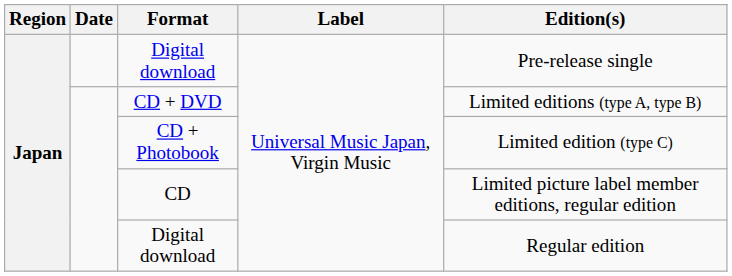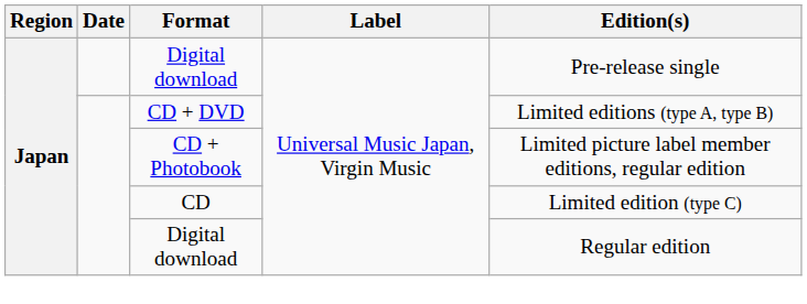 <table class="wikitable plainrowheaders sortable" style="text-align:center;">
 <tr>
 <th scope="col">Region</th>
 <th scope="col">Date</th>
 <th scope="col">Format</th>
 <th scope="col">Label</th>
 <th scope="col">Edition(s)</th>
 </tr>
 <tr>
 <th scope="row" rowspan="5">Japan</th>
 <td rowspan="1"></td>
 <td rowspan="1"><a href='#'>Digital download</a></td>
 <td rowspan="5"><a href='#'>Universal Music Japan</a>, Virgin Music</td>
 <td rowspan="1">Pre-release single</td>
 </tr>
 <tr>
 <td rowspan="4"></td>
 <td rowspan="1"><a href='#'>CD</a> + <a href='#'>DVD</a></td>
 <td rowspan="1">Limited editions <small>(type A, type B)</small></td>
 </tr>
 <tr>
 <td rowspan="1"><a href='#'>CD</a> + <a href='#'>Photobook</a></td>
-<td rowspan="1">Limited edition <small>(type C)</small></td>
+<td>Limited picture label member editions, regular edition</td>
 </tr>
 <tr>
 <td>CD</td>
-<td>Limited picture label member editions, regular edition</td>
+<td rowspan="1">Limited edition <small>(type C)</small></td>
 </tr>
 <tr>
 <td>Digital download</td>
 <td>Regular edition</td>
 </tr>
 </table>
